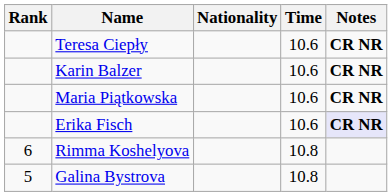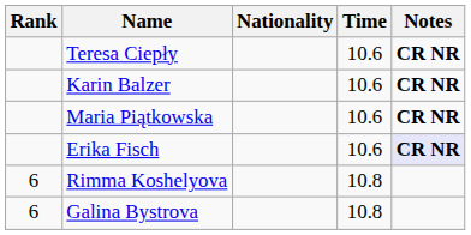 <table class="wikitable sortable" style="text-align:center">
 <tr>
 <th>Rank</th>
 <th>Name</th>
 <th>Nationality</th>
 <th>Time</th>
 <th>Notes</th>
 </tr>
 <tr>
 <td></td>
 <td align=left><a href='#'>Teresa Ciepły</a></td>
 <td align=left></td>
 <td>10.6</td>
 <td><strong>CR NR</strong></td>
 </tr>
 <tr>
 <td></td>
 <td align=left><a href='#'>Karin Balzer</a></td>
 <td align=left></td>
 <td>10.6</td>
 <td><strong>CR NR</strong></td>
 </tr>
 <tr>
 <td></td>
 <td align=left><a href='#'>Maria Piątkowska</a></td>
 <td align=left></td>
 <td>10.6</td>
 <td><strong>CR NR</strong></td>
 </tr>
 <tr>
 <td></td>
 <td align=left><a href='#'>Erika Fisch</a></td>
 <td align=left></td>
 <td>10.6</td>
 <td style="background: lavender;"><strong>CR NR</strong></td>
 </tr>
 <tr>
 <td>6</td>
 <td align=left><a href='#'>Rimma Koshelyova</a></td>
 <td align=left></td>
 <td>10.8</td>
 <td></td>
 </tr>
 <tr>
-<td>5</td>
+<td>6</td>
 <td align=left><a href='#'>Galina Bystrova</a></td>
 <td align=left></td>
 <td>10.8</td>
 <td></td>
 </tr>
 </table>
